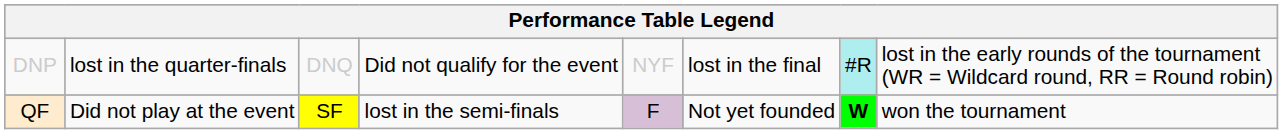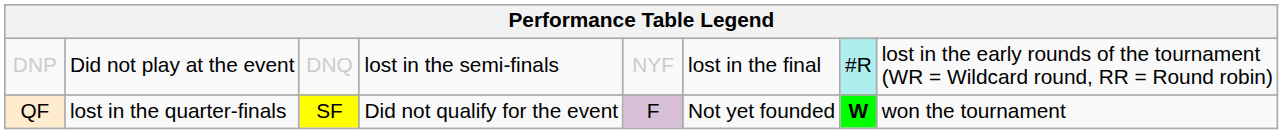 <table class="wikitable" style="font-size:78%;">
 <tr style="background:#efefef;">
 <th colspan="8">Performance Table Legend</th>
 </tr>
 <tr>
 <td style="color:#ccc; text-align:center; width:30px;">DNP</td>
-<td>lost in the quarter-finals</td>
+<td>Did not play at the event</td>
 <td style="color:#ccc; text-align:center; width:30px;">DNQ</td>
-<td>Did not qualify for the event</td>
+<td>lost in the semi-finals</td>
 <td style="color:#ccc; text-align:center; width:30px;">NYF</td>
 <td>lost in the final</td>
 <td style="text-align:center; background:#afeeee;">#R</td>
 <td>lost in the early rounds of the tournament<br>(WR = Wildcard round, RR = Round robin)</td>
 </tr>
 <tr>
 <td style="text-align:center; background:#ffebcd;">QF</td>
-<td>Did not play at the event</td>
+<td>lost in the quarter-finals</td>
 <td style="text-align:center; background:yellow;">SF</td>
-<td>lost in the semi-finals</td>
+<td>Did not qualify for the event</td>
 <td style="text-align:center; background:thistle;">F</td>
 <td>Not yet founded</td>
 <td style="text-align:center; background:#0f0;"><strong>W</strong></td>
 <td>won the tournament</td>
 </tr>
 </table>
